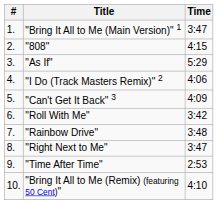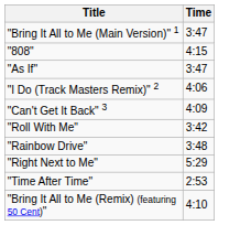 <table class="wikitable">
 <tr>
-<th>#</th>
 <th width="250">Title</th>
 <th>Time</th>
 </tr>
 <tr>
-<td>1.</td>
 <td>"Bring It All to Me (Main Version)" <sup>1</sup></td>
 <td>3:47</td>
 </tr>
 <tr>
-<td>2.</td>
 <td>"808"</td>
 <td>4:15</td>
 </tr>
 <tr>
-<td>3.</td>
 <td>"As If"</td>
-<td>5:29</td>
+<td>3:47</td>
 </tr>
 <tr>
-<td>4.</td>
 <td>"I Do (Track Masters Remix)" <sup>2</sup></td>
 <td>4:06</td>
 </tr>
 <tr>
-<td>5.</td>
 <td>"Can't Get It Back" <sup>3</sup></td>
 <td>4:09</td>
 </tr>
 <tr>
-<td>6.</td>
 <td>"Roll With Me"</td>
 <td>3:42</td>
 </tr>
 <tr>
-<td>7.</td>
 <td>"Rainbow Drive"</td>
 <td>3:48</td>
 </tr>
 <tr>
-<td>8.</td>
 <td>"Right Next to Me"</td>
-<td>3:47</td>
+<td>5:29</td>
 </tr>
 <tr>
-<td>9.</td>
 <td>"Time After Time"</td>
 <td>2:53</td>
 </tr>
 <tr>
-<td>10.</td>
 <td>"Bring It All to Me (Remix) <small>(featuring <a href='#'>50 Cent</a>)</small>"</td>
 <td>4:10</td>
 </tr>
 </table>
